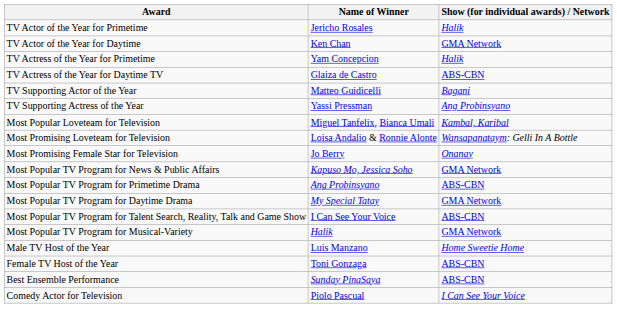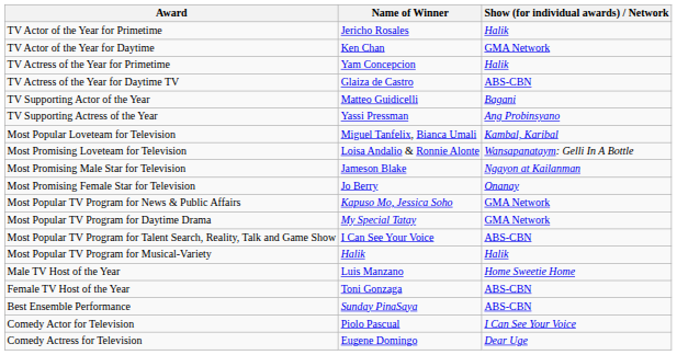 <table class="wikitable"  style="text-align:left;">
 <tr>
 <th>Award</th>
 <th>Name of Winner</th>
 <th>Show (for individual awards) / Network</th>
 </tr>
 <tr>
 <td>TV Actor of the Year for Primetime</td>
 <td><a href='#'>Jericho Rosales</a></td>
 <td><em><a href='#'>Halik</a></em></td>
 </tr>
 <tr>
 <td>TV Actor of the Year for Daytime</td>
 <td><a href='#'>Ken Chan</a></td>
 <td><a href='#'>GMA Network</a></td>
 </tr>
 <tr>
 <td>TV Actress of the Year for Primetime</td>
 <td><a href='#'>Yam Concepcion</a></td>
 <td><em><a href='#'>Halik</a></em></td>
 </tr>
 <tr>
 <td>TV Actress of the Year for Daytime TV</td>
 <td><a href='#'>Glaiza de Castro</a></td>
 <td><a href='#'>ABS-CBN</a></td>
 </tr>
 <tr>
 <td>TV Supporting Actor of the Year</td>
 <td><a href='#'>Matteo Guidicelli</a></td>
 <td><em><a href='#'>Bagani</a></em></td>
 </tr>
 <tr>
 <td>TV Supporting Actress of the Year</td>
 <td><a href='#'>Yassi Pressman</a></td>
 <td><em><a href='#'>Ang Probinsyano</a></em></td>
 </tr>
 <tr>
 <td>Most Popular Loveteam for Television</td>
 <td><a href='#'>Miguel Tanfelix</a>, <a href='#'>Bianca Umali</a></td>
 <td><em><a href='#'>Kambal, Karibal</a></em></td>
 </tr>
 <tr>
 <td>Most Promising Loveteam for Television</td>
 <td><a href='#'>Loisa Andalio</a> & <a href='#'>Ronnie Alonte</a></td>
 <td><em><a href='#'>Wansapanataym</a>: Gelli In A Bottle</em></td>
 </tr>
 <tr>
+<td>Most Promising Male Star for Television</td>
+<td><a href='#'>Jameson Blake</a></td>
+<td><em><a href='#'>Ngayon at Kailanman</a></em></td>
+</tr>
+<tr>
 <td>Most Promising Female Star for Television</td>
 <td><a href='#'>Jo Berry</a></td>
 <td><em><a href='#'>Onanay</a></em></td>
 </tr>
 <tr>
 <td>Most Popular TV Program for News & Public Affairs</td>
 <td><em><a href='#'>Kapuso Mo, Jessica Soho</a></em></td>
 <td><a href='#'>GMA Network</a></td>
-</tr>
-<tr>
-<td>Most Popular TV Program for Primetime Drama</td>
-<td><em><a href='#'>Ang Probinsyano</a></em></td>
-<td><a href='#'>ABS-CBN</a></td>
 </tr>
 <tr>
 <td>Most Popular TV Program for Daytime Drama</td>
 <td><em><a href='#'>My Special Tatay</a></em></td>
 <td><a href='#'>GMA Network</a></td>
 </tr>
 <tr>
 <td>Most Popular TV Program for Talent Search, Reality, Talk and Game Show</td>
 <td><a href='#'>I Can See Your Voice</a></td>
 <td><a href='#'>ABS-CBN</a></td>
 </tr>
 <tr>
 <td>Most Popular TV Program for Musical-Variety</td>
 <td><em><a href='#'>Halik</a></em></td>
-<td><a href='#'>GMA Network</a></td>
+<td><em><a href='#'>Halik</a></em></td>
 </tr>
 <tr>
 <td>Male TV Host of the Year</td>
 <td><a href='#'>Luis Manzano</a></td>
 <td><em><a href='#'>Home Sweetie Home</a></em></td>
 </tr>
 <tr>
 <td>Female TV Host of the Year</td>
 <td><a href='#'>Toni Gonzaga</a></td>
 <td><a href='#'>ABS-CBN</a></td>
 </tr>
 <tr>
 <td>Best Ensemble Performance</td>
 <td><em><a href='#'>Sunday PinaSaya</a></em></td>
 <td><a href='#'>ABS-CBN</a></td>
 </tr>
 <tr>
 <td>Comedy Actor for Television</td>
 <td><a href='#'>Piolo Pascual</a></td>
 <td><em><a href='#'>I Can See Your Voice</a></em></td>
 </tr>
+<tr>
+<td>Comedy Actress for Television</td>
+<td><a href='#'>Eugene Domingo</a></td>
+<td><em><a href='#'>Dear Uge</a></em></td>
+</tr>
 </table>
